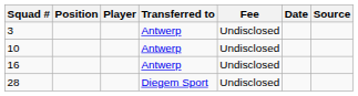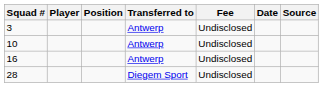 <table class="wikitable sortable" style="text-align:center; font-size:95%; text-align:left">
 <tr>
 <th><strong>Squad #</strong></th>
+<th><strong>Player</strong></th>
 <th><strong>Position</strong></th>
-<th><strong>Player</strong></th>
 <th><strong>Transferred to</strong></th>
 <th><strong>Fee</strong></th>
 <th><strong>Date</strong></th>
 <th><strong>Source</strong></th>
 </tr>
 <tr>
 <td>3</td>
 <td></td>
 <td></td>
 <td> <a href='#'>Antwerp</a></td>
 <td>Undisclosed</td>
 <td></td>
 <td></td>
 </tr>
 <tr>
 <td>10</td>
 <td></td>
 <td></td>
 <td> <a href='#'>Antwerp</a></td>
 <td>Undisclosed</td>
 <td></td>
 <td></td>
 </tr>
 <tr>
 <td>16</td>
 <td></td>
 <td></td>
 <td> <a href='#'>Antwerp</a></td>
 <td>Undisclosed</td>
 <td></td>
 <td></td>
 </tr>
 <tr>
 <td>28</td>
 <td></td>
 <td></td>
 <td> <a href='#'>Diegem Sport</a></td>
 <td>Undisclosed</td>
 <td></td>
 <td></td>
 </tr>
 </table>
